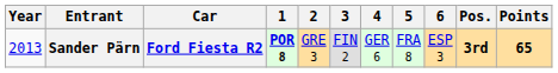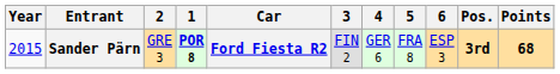 <table class="wikitable" style="text-align:center; font-size:90%;">
 <tr>
 <th>Year</th>
 <th>Entrant</th>
+<th>2</th>
+<th>1</th>
 <th>Car</th>
-<th>1</th>
-<th>2</th>
 <th>3</th>
 <th>4</th>
 <th>5</th>
 <th>6</th>
 <th>Pos.</th>
 <th>Points</th>
 </tr>
 <tr>
-<td><a href='#'>2013</a></td>
+<td><a href='#'>2015</a></td>
 <th>Sander Pärn</th>
+<td style="background:#ffdf9f;"><a href='#'>GRE</a><br><small>3</small></td>
+<td style="background:#dfffdf;"><strong><a href='#'>POR</a><br><small>8</small></strong></td>
 <th><a href='#'>Ford Fiesta R2</a></th>
-<td style="background:#dfffdf;"><strong><a href='#'>POR</a><br><small>8</small></strong></td>
-<td style="background:#ffdf9f;"><a href='#'>GRE</a><br><small>3</small></td>
 <td style="background:#dfdfdf;"><a href='#'>FIN</a><br><small>2</small></td>
 <td style="background:#dfffdf;"><a href='#'>GER</a><br><small>6</small></td>
 <td style="background:#dfffdf;"><a href='#'>FRA</a><br><small>8</small></td>
 <td style="background:#ffdf9f;"><a href='#'>ESP</a><br><small>3</small></td>
 <th style="background:#ffdf9f;">3rd</th>
-<th style="background:#ffdf9f;">65</th>
+<th style="background:#ffdf9f;">68</th>
 </tr>
 </table>
